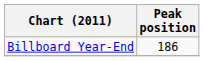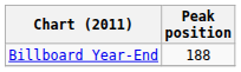 <table class="wikitable sortable plainrowheaders">
 <tr>
 <th scope="col">Chart (2011)</th>
 <th scope="col">Peak<br>position</th>
 </tr>
 <tr>
 <td><a href='#'>Billboard Year-End</a></td>
-<td style="text-align:center;">186</td>
+<td style="text-align:center;">188</td>
 </tr>
 <tr>
 </tr>
 </table>
